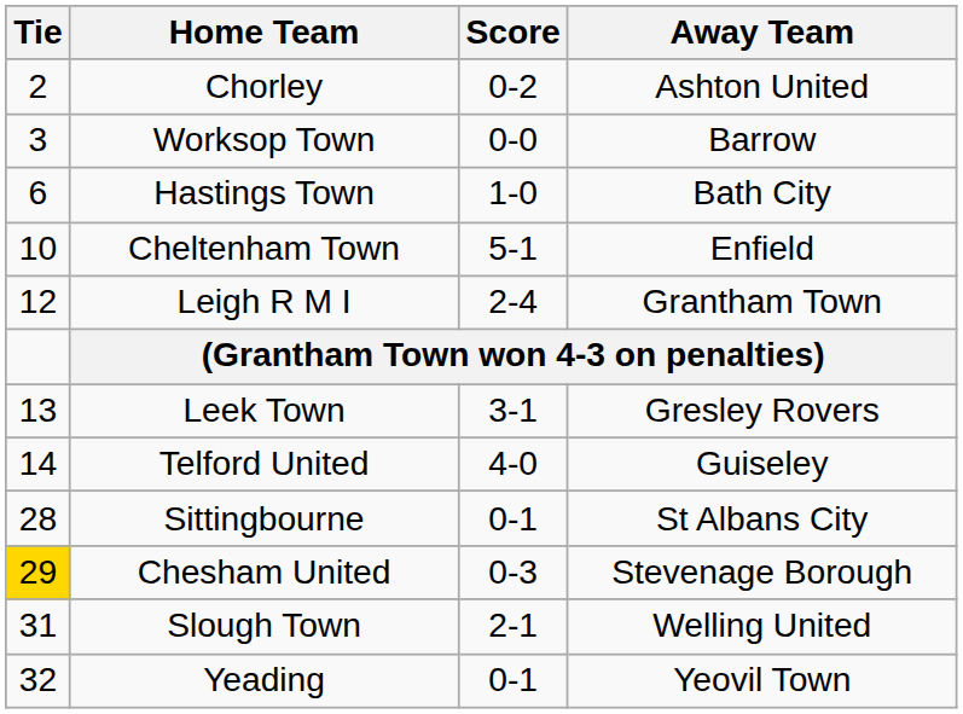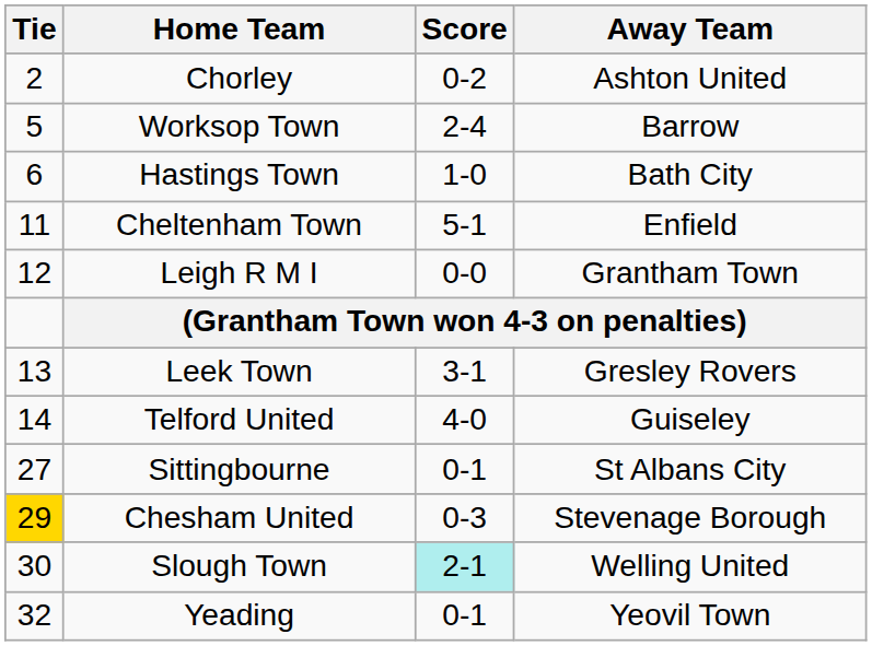 <table class="wikitable" style="text-align:center;">
 <tr>
 <th width=20>Tie</th>
 <th width=175>Home Team</th>
 <th width=20>Score</th>
 <th width=175>Away Team</th>
 </tr>
 <tr>
 <td>2</td>
 <td>Chorley</td>
 <td>0-2</td>
 <td>Ashton United</td>
 </tr>
 <tr>
-<td>3</td>
+<td>5</td>
 <td>Worksop Town</td>
-<td>0-0</td>
+<td>2-4</td>
 <td>Barrow</td>
 </tr>
 <tr>
 <td>6</td>
 <td>Hastings Town</td>
 <td>1-0</td>
 <td>Bath City</td>
 </tr>
 <tr>
-<td>10</td>
+<td>11</td>
 <td>Cheltenham Town</td>
 <td>5-1</td>
 <td>Enfield</td>
 </tr>
 <tr>
 <td>12</td>
 <td>Leigh R M I</td>
-<td>2-4</td>
+<td>0-0</td>
 <td>Grantham Town</td>
 </tr>
 <tr>
 <td></td>
 <th colspan="5">(Grantham Town won 4-3 on penalties)</th>
 </tr>
 <tr>
 <td>13</td>
 <td>Leek Town</td>
 <td>3-1</td>
 <td>Gresley Rovers</td>
 </tr>
 <tr>
 <td>14</td>
 <td>Telford United</td>
 <td>4-0</td>
 <td>Guiseley</td>
 </tr>
 <tr>
-<td>28</td>
+<td>27</td>
 <td>Sittingbourne</td>
 <td>0-1</td>
 <td>St Albans City</td>
 </tr>
 <tr>
 <td style="background: gold;">29</td>
 <td>Chesham United</td>
 <td>0-3</td>
 <td>Stevenage Borough</td>
 </tr>
 <tr>
-<td>31</td>
+<td>30</td>
 <td>Slough Town</td>
-<td>2-1</td>
+<td style="background: paleturquoise;">2-1</td>
 <td>Welling United</td>
 </tr>
 <tr>
 <td>32</td>
 <td>Yeading</td>
 <td>0-1</td>
 <td>Yeovil Town</td>
 </tr>
 </table>
